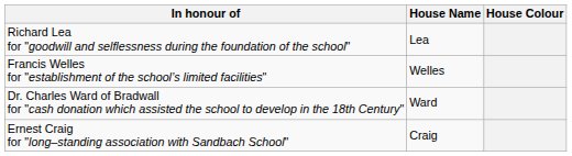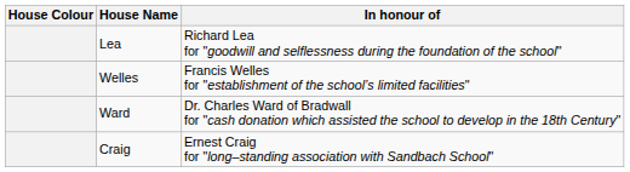 <table class="wikitable sortable plainrowheaders">
 <tr>
+<th scope="col">House Colour</th>
+<th scope="col">House Name</th>
 <th scope="col">In honour of</th>
-<th scope="col">House Name</th>
-<th scope="col">House Colour</th>
 </tr>
 <tr>
+<th></th>
+<td>Lea</td>
 <td>Richard Lea <br> for "<em>goodwill and selflessness during the foundation of the school</em>"</td>
-<td>Lea</td>
-<th></th>
 </tr>
 <tr>
+<th></th>
+<td>Welles</td>
 <td>Francis Welles <br> for "<em>establishment of the school’s limited facilities</em>"</td>
-<td>Welles</td>
-<th></th>
 </tr>
 <tr>
+<th></th>
+<td>Ward</td>
 <td>Dr. Charles Ward of Bradwall <br> for "<em>cash donation which assisted the school to develop in the 18th Century</em>"</td>
-<td>Ward</td>
-<th></th>
 </tr>
 <tr>
+<th></th>
+<td>Craig</td>
 <td>Ernest Craig <br> for "<em>long–standing association with Sandbach School</em>"</td>
-<td>Craig</td>
-<th></th>
 </tr>
 </table>
